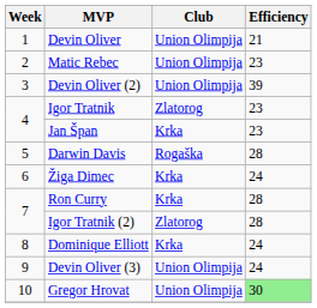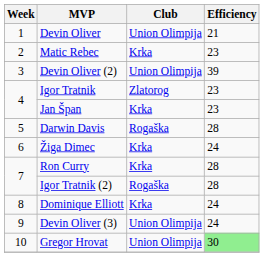 <table class="wikitable sortable" style="font-size:95%;">
 <tr>
 <th>Week</th>
 <th>MVP</th>
 <th>Club</th>
 <th>Efficiency</th>
 </tr>
 <tr>
 <td style="text-align:center;">1</td>
 <td> <a href='#'>Devin Oliver</a></td>
 <td><a href='#'>Union Olimpija</a></td>
 <td>21</td>
 </tr>
 <tr>
 <td style="text-align:center;">2</td>
 <td> <a href='#'>Matic Rebec</a></td>
-<td><a href='#'>Union Olimpija</a></td>
+<td><a href='#'>Krka</a></td>
 <td>23</td>
 </tr>
 <tr>
 <td style="text-align:center;">3</td>
 <td> <a href='#'>Devin Oliver</a> (2)</td>
 <td><a href='#'>Union Olimpija</a></td>
 <td>39</td>
 </tr>
 <tr>
 <td rowspan="2" style="text-align:center;">4 </td>
 <td> <a href='#'>Igor Tratnik</a></td>
 <td><a href='#'>Zlatorog</a></td>
 <td>23</td>
 </tr>
 <tr>
 <td> <a href='#'>Jan Špan</a></td>
 <td><a href='#'>Krka</a></td>
 <td>23</td>
 </tr>
 <tr>
 <td style="text-align:center;">5</td>
 <td> <a href='#'>Darwin Davis</a></td>
 <td><a href='#'>Rogaška</a></td>
 <td>28</td>
 </tr>
 <tr>
 <td style="text-align:center;">6</td>
 <td> <a href='#'>Žiga Dimec</a></td>
 <td><a href='#'>Krka</a></td>
 <td>24</td>
 </tr>
 <tr>
 <td rowspan="2" style="text-align:center;">7 </td>
 <td> <a href='#'>Ron Curry</a></td>
 <td><a href='#'>Krka</a></td>
 <td>28</td>
 </tr>
 <tr>
 <td> <a href='#'>Igor Tratnik</a> (2)</td>
-<td><a href='#'>Zlatorog</a></td>
+<td><a href='#'>Rogaška</a></td>
 <td>28</td>
 </tr>
 <tr>
 <td style="text-align:center;">8</td>
 <td> <a href='#'>Dominique Elliott</a></td>
 <td><a href='#'>Krka</a></td>
 <td>24</td>
 </tr>
 <tr>
 <td style="text-align:center;">9</td>
 <td> <a href='#'>Devin Oliver</a> (3)</td>
 <td><a href='#'>Union Olimpija</a></td>
 <td>24</td>
 </tr>
 <tr>
 <td style="text-align:center;">10</td>
 <td> <a href='#'>Gregor Hrovat</a></td>
 <td><a href='#'>Union Olimpija</a></td>
 <td style="background: lightgreen;">30</td>
 </tr>
 <tr>
 </tr>
 </table>
